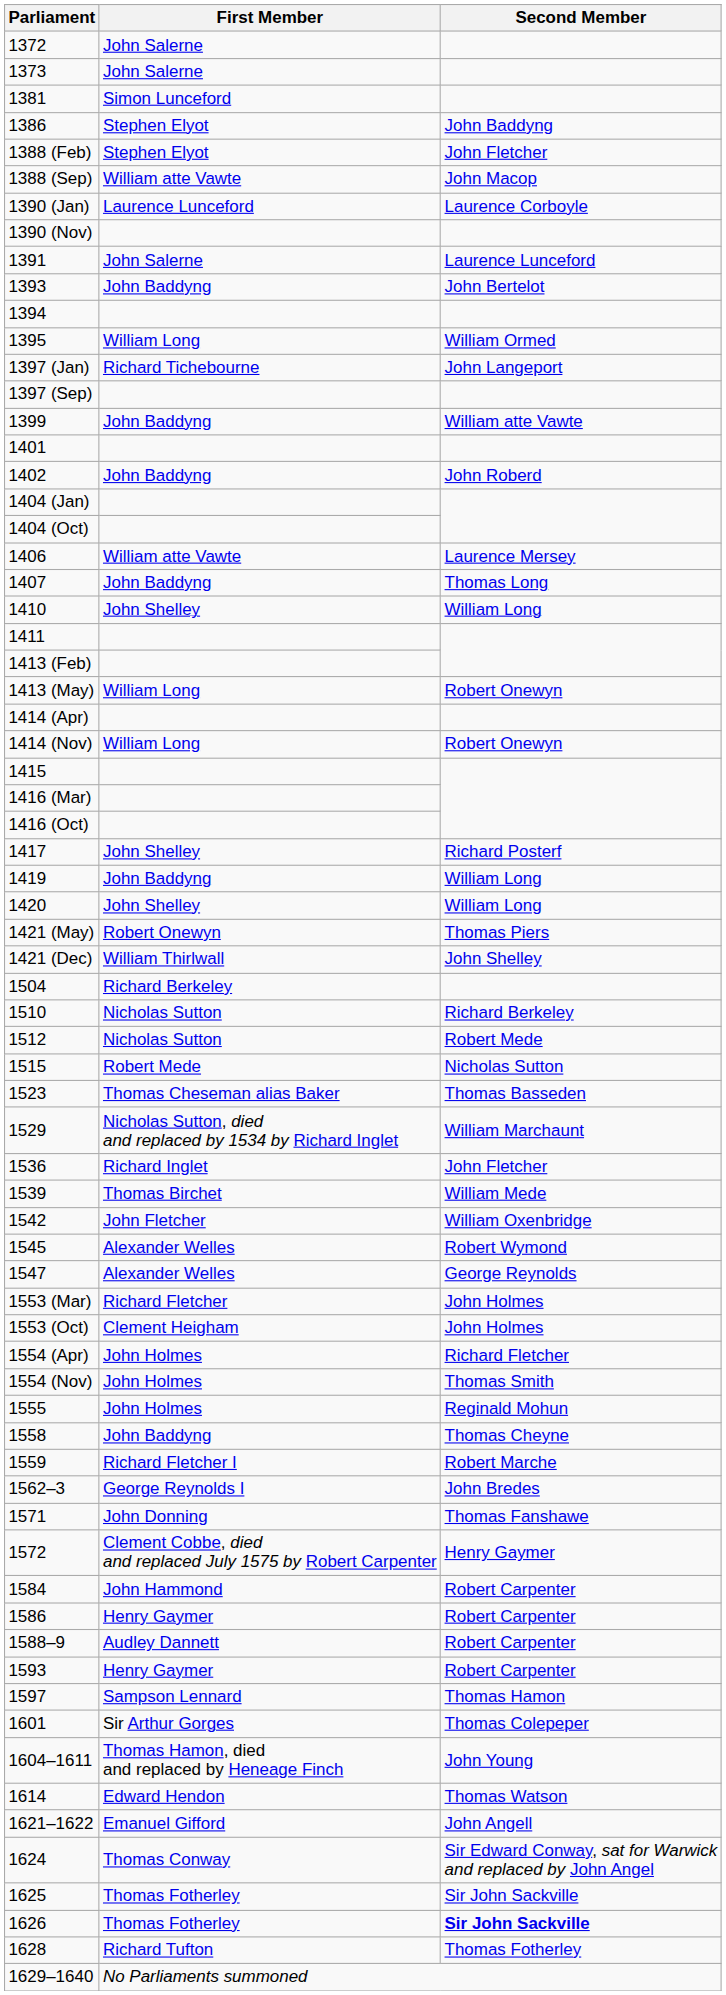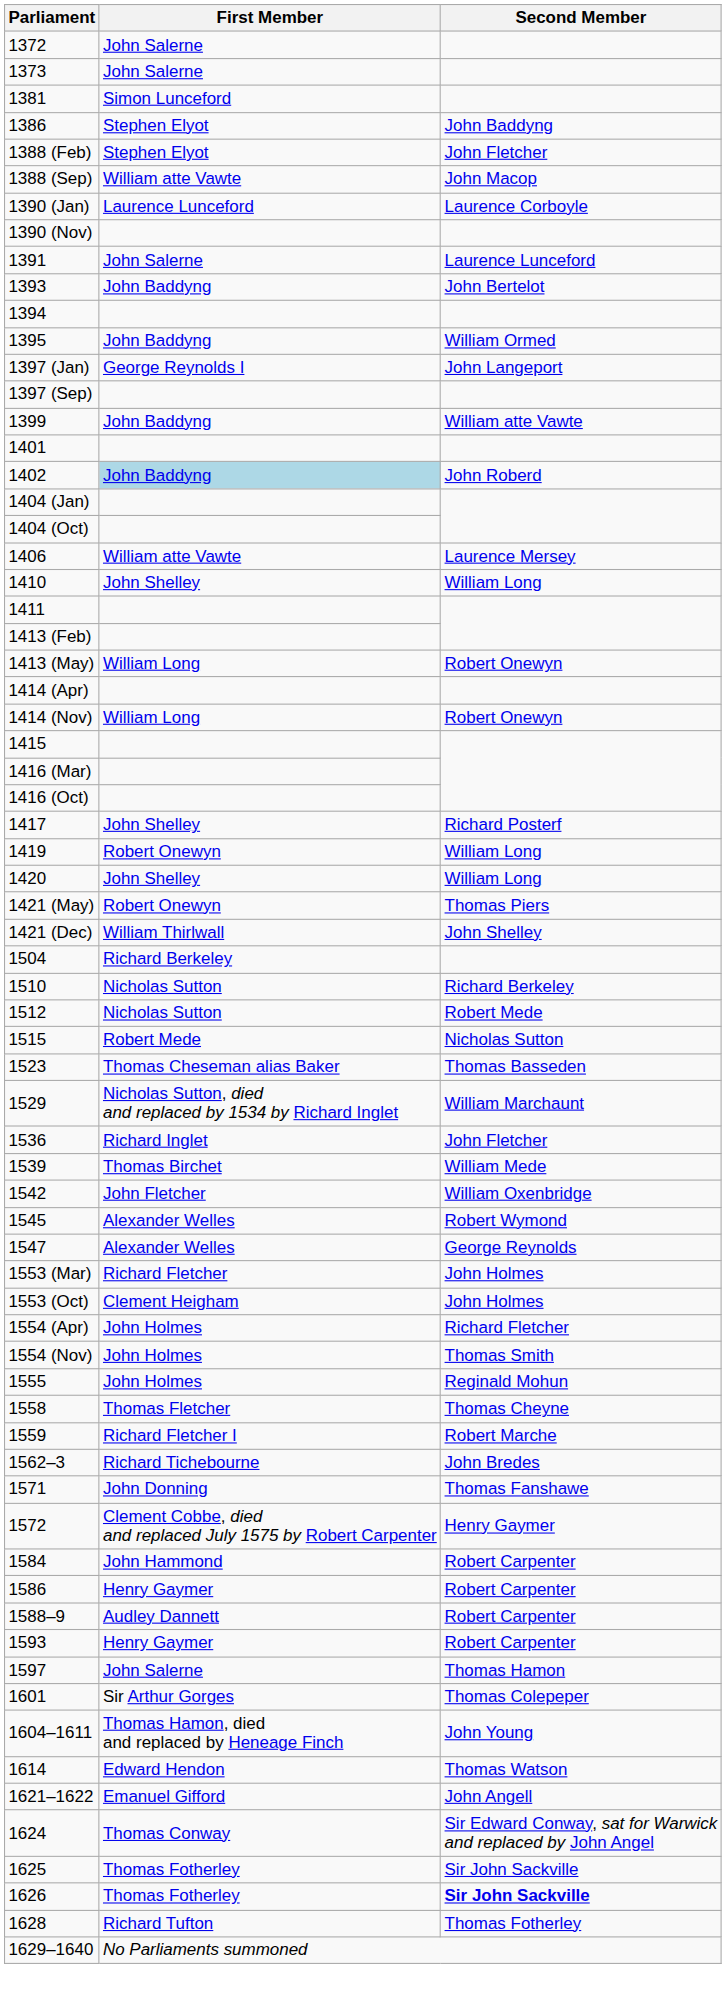 <table class="wikitable">
 <tr>
 <th>Parliament</th>
 <th>First Member</th>
 <th>Second Member</th>
 </tr>
 <tr>
 <td>1372</td>
 <td><a href='#'>John Salerne</a></td>
 <td></td>
 </tr>
 <tr>
 <td>1373</td>
 <td><a href='#'>John Salerne</a></td>
 <td></td>
 </tr>
 <tr>
 <td>1381</td>
 <td><a href='#'>Simon Lunceford</a></td>
 </tr>
 <tr>
 <td>1386</td>
 <td><a href='#'>Stephen Elyot</a></td>
 <td><a href='#'>John Baddyng</a></td>
 </tr>
 <tr>
 <td>1388 (Feb)</td>
 <td><a href='#'>Stephen Elyot</a></td>
 <td><a href='#'>John Fletcher</a></td>
 </tr>
 <tr>
 <td>1388 (Sep)</td>
 <td><a href='#'>William atte Vawte</a></td>
 <td><a href='#'>John Macop</a></td>
 </tr>
 <tr>
 <td>1390 (Jan)</td>
 <td><a href='#'>Laurence Lunceford</a></td>
 <td><a href='#'>Laurence Corboyle</a></td>
 </tr>
 <tr>
 <td>1390 (Nov)</td>
 <td></td>
 </tr>
 <tr>
 <td>1391</td>
 <td><a href='#'>John Salerne</a></td>
 <td><a href='#'>Laurence Lunceford</a></td>
 </tr>
 <tr>
 <td>1393</td>
 <td><a href='#'>John Baddyng</a></td>
 <td><a href='#'>John Bertelot</a></td>
 </tr>
 <tr>
 <td>1394</td>
 <td></td>
 </tr>
 <tr>
 <td>1395</td>
-<td><a href='#'>William Long</a></td>
+<td><a href='#'>John Baddyng</a></td>
 <td><a href='#'>William Ormed</a></td>
 </tr>
 <tr>
 <td>1397 (Jan)</td>
-<td><a href='#'>Richard Tichebourne</a></td>
+<td><a href='#'>George Reynolds I</a></td>
 <td><a href='#'>John Langeport</a></td>
 </tr>
 <tr>
 <td>1397 (Sep)</td>
 <td></td>
 </tr>
 <tr>
 <td>1399</td>
 <td><a href='#'>John Baddyng</a></td>
 <td><a href='#'>William atte Vawte</a></td>
 </tr>
 <tr>
 <td>1401</td>
 <td></td>
 </tr>
 <tr>
 <td>1402</td>
-<td><a href='#'>John Baddyng</a></td>
+<td style="background: lightblue;"><a href='#'>John Baddyng</a></td>
 <td><a href='#'>John Roberd</a></td>
 </tr>
 <tr>
 <td>1404 (Jan)</td>
 <td></td>
 </tr>
 <tr>
 <td>1404 (Oct)</td>
 <td></td>
 </tr>
 <tr>
 <td>1406</td>
 <td><a href='#'>William atte Vawte</a></td>
 <td><a href='#'>Laurence Mersey</a></td>
-</tr>
-<tr>
-<td>1407</td>
-<td><a href='#'>John Baddyng</a></td>
-<td><a href='#'>Thomas Long</a></td>
 </tr>
 <tr>
 <td>1410</td>
 <td><a href='#'>John Shelley</a></td>
 <td><a href='#'>William Long</a></td>
 </tr>
 <tr>
 <td>1411</td>
 <td></td>
 </tr>
 <tr>
 <td>1413 (Feb)</td>
 <td></td>
 </tr>
 <tr>
 <td>1413 (May)</td>
 <td><a href='#'>William Long</a></td>
 <td><a href='#'>Robert Onewyn</a></td>
 </tr>
 <tr>
 <td>1414 (Apr)</td>
 <td></td>
 </tr>
 <tr>
 <td>1414 (Nov)</td>
 <td><a href='#'>William Long</a></td>
 <td><a href='#'>Robert Onewyn</a></td>
 </tr>
 <tr>
 <td>1415</td>
 <td></td>
 </tr>
 <tr>
 <td>1416 (Mar)</td>
 <td></td>
 </tr>
 <tr>
 <td>1416 (Oct)</td>
 <td></td>
 </tr>
 <tr>
 <td>1417</td>
 <td><a href='#'>John Shelley</a></td>
 <td><a href='#'>Richard Posterf</a></td>
 </tr>
 <tr>
 <td>1419</td>
-<td><a href='#'>John Baddyng</a></td>
+<td><a href='#'>Robert Onewyn</a></td>
 <td><a href='#'>William Long</a></td>
 </tr>
 <tr>
 <td>1420</td>
 <td><a href='#'>John Shelley</a></td>
 <td><a href='#'>William Long</a></td>
 </tr>
 <tr>
 <td>1421 (May)</td>
 <td><a href='#'>Robert Onewyn</a></td>
 <td><a href='#'>Thomas Piers</a></td>
 </tr>
 <tr>
 <td>1421 (Dec)</td>
 <td><a href='#'>William Thirlwall</a></td>
 <td><a href='#'>John Shelley</a></td>
 </tr>
 <tr>
 <td>1504</td>
 <td><a href='#'>Richard Berkeley</a></td>
 </tr>
 <tr>
 <td>1510</td>
 <td><a href='#'>Nicholas Sutton</a></td>
 <td><a href='#'>Richard Berkeley</a></td>
 </tr>
 <tr>
 <td>1512</td>
 <td><a href='#'>Nicholas Sutton</a></td>
 <td><a href='#'>Robert Mede</a></td>
 </tr>
 <tr>
 <td>1515</td>
 <td><a href='#'>Robert Mede</a></td>
 <td><a href='#'>Nicholas Sutton</a></td>
 </tr>
 <tr>
 <td>1523</td>
 <td><a href='#'>Thomas Cheseman alias Baker</a></td>
 <td><a href='#'>Thomas Basseden</a></td>
 </tr>
 <tr>
 <td>1529</td>
 <td><a href='#'>Nicholas Sutton</a>, <em>died <br> and replaced by 1534 by</em> <a href='#'>Richard Inglet</a></td>
 <td><a href='#'>William Marchaunt</a></td>
 </tr>
 <tr>
 <td>1536</td>
 <td><a href='#'>Richard Inglet</a></td>
 <td><a href='#'>John Fletcher</a></td>
 </tr>
 <tr>
 <td>1539</td>
 <td><a href='#'>Thomas Birchet</a></td>
 <td><a href='#'>William Mede</a></td>
 </tr>
 <tr>
 <td>1542</td>
 <td><a href='#'>John Fletcher</a></td>
 <td><a href='#'>William Oxenbridge</a></td>
 </tr>
 <tr>
 <td>1545</td>
 <td><a href='#'>Alexander Welles</a></td>
 <td><a href='#'>Robert Wymond</a></td>
 </tr>
 <tr>
 <td>1547</td>
 <td><a href='#'>Alexander Welles</a></td>
 <td><a href='#'>George Reynolds</a></td>
 </tr>
 <tr>
 <td>1553 (Mar)</td>
 <td><a href='#'>Richard Fletcher</a></td>
 <td><a href='#'>John Holmes</a></td>
 </tr>
 <tr>
 <td>1553 (Oct)</td>
 <td><a href='#'>Clement Heigham</a></td>
 <td><a href='#'>John Holmes</a></td>
 </tr>
 <tr>
 <td>1554 (Apr)</td>
 <td><a href='#'>John Holmes</a></td>
 <td><a href='#'>Richard Fletcher</a></td>
 </tr>
 <tr>
 <td>1554 (Nov)</td>
 <td><a href='#'>John Holmes</a></td>
 <td><a href='#'>Thomas Smith</a></td>
 </tr>
 <tr>
 <td>1555</td>
 <td><a href='#'>John Holmes</a></td>
 <td><a href='#'>Reginald Mohun</a></td>
 </tr>
 <tr>
 <td>1558</td>
-<td><a href='#'>John Baddyng</a></td>
+<td><a href='#'>Thomas Fletcher</a></td>
 <td><a href='#'>Thomas Cheyne</a></td>
 </tr>
 <tr>
 <td>1559</td>
 <td><a href='#'>Richard Fletcher I</a></td>
 <td><a href='#'>Robert Marche</a></td>
 </tr>
 <tr>
 <td>1562–3</td>
-<td><a href='#'>George Reynolds I</a></td>
+<td><a href='#'>Richard Tichebourne</a></td>
 <td><a href='#'>John Bredes</a></td>
 </tr>
 <tr>
 <td>1571</td>
 <td><a href='#'>John Donning</a></td>
 <td><a href='#'>Thomas Fanshawe</a></td>
 </tr>
 <tr>
 <td>1572</td>
 <td><a href='#'>Clement Cobbe</a>, <em>died <br> and replaced July 1575 by</em> <a href='#'>Robert Carpenter</a></td>
 <td><a href='#'>Henry Gaymer</a></td>
 </tr>
 <tr>
 <td>1584</td>
 <td><a href='#'>John Hammond</a></td>
 <td><a href='#'>Robert Carpenter</a></td>
 </tr>
 <tr>
 <td>1586</td>
 <td><a href='#'>Henry Gaymer</a></td>
 <td><a href='#'>Robert Carpenter</a></td>
 </tr>
 <tr>
 <td>1588–9</td>
 <td><a href='#'>Audley Dannett</a></td>
 <td><a href='#'>Robert Carpenter</a></td>
 </tr>
 <tr>
 <td>1593</td>
 <td><a href='#'>Henry Gaymer</a></td>
 <td><a href='#'>Robert Carpenter</a></td>
 </tr>
 <tr>
 <td>1597</td>
-<td><a href='#'>Sampson Lennard</a></td>
+<td><a href='#'>John Salerne</a></td>
 <td><a href='#'>Thomas Hamon</a></td>
 </tr>
 <tr>
 <td>1601</td>
 <td>Sir <a href='#'>Arthur Gorges</a></td>
 <td><a href='#'>Thomas Colepeper</a></td>
 </tr>
 <tr>
 <td>1604–1611</td>
 <td><a href='#'>Thomas Hamon</a>, died <br>and replaced by <a href='#'>Heneage Finch</a></td>
 <td><a href='#'>John Young</a></td>
 </tr>
 <tr>
 <td>1614</td>
 <td><a href='#'>Edward Hendon</a></td>
 <td><a href='#'>Thomas Watson</a></td>
 </tr>
 <tr>
 <td>1621–1622</td>
 <td><a href='#'>Emanuel Gifford</a></td>
 <td><a href='#'>John Angell</a></td>
 </tr>
 <tr>
 <td>1624</td>
 <td><a href='#'>Thomas Conway</a></td>
 <td><a href='#'>Sir Edward Conway</a>, <em>sat for Warwick <br>and replaced by</em> <a href='#'>John Angel</a></td>
 </tr>
 <tr>
 <td>1625</td>
 <td><a href='#'>Thomas Fotherley</a></td>
 <td><a href='#'>Sir John Sackville</a></td>
 </tr>
 <tr>
 <td>1626</td>
 <td><a href='#'>Thomas Fotherley</a></td>
 <td><strong><a href='#'>Sir John Sackville</a></strong></td>
 </tr>
 <tr>
 <td>1628</td>
 <td><a href='#'>Richard Tufton</a></td>
 <td><a href='#'>Thomas Fotherley</a></td>
 </tr>
 <tr>
 <td>1629–1640</td>
 <td colspan = "2"><em>No Parliaments summoned</em></td>
 </tr>
 </table>
